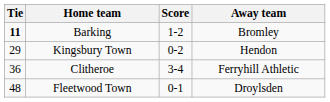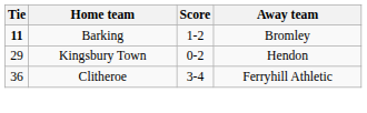 <table class="wikitable" style="text-align:center;">
 <tr>
 <th width=20>Tie</th>
 <th width=175>Home team</th>
 <th width=20>Score</th>
 <th width=175>Away team</th>
 </tr>
 <tr>
 <td><strong>11</strong></td>
 <td>Barking</td>
 <td>1-2</td>
 <td>Bromley</td>
 </tr>
 <tr>
 <td>29</td>
 <td>Kingsbury Town</td>
 <td>0-2</td>
 <td>Hendon</td>
 </tr>
 <tr>
 <td>36</td>
 <td>Clitheroe</td>
 <td>3-4</td>
 <td>Ferryhill Athletic</td>
 </tr>
-<tr>
-<td>48</td>
-<td>Fleetwood Town</td>
-<td>0-1</td>
-<td>Droylsden</td>
-</tr>
 </table>
